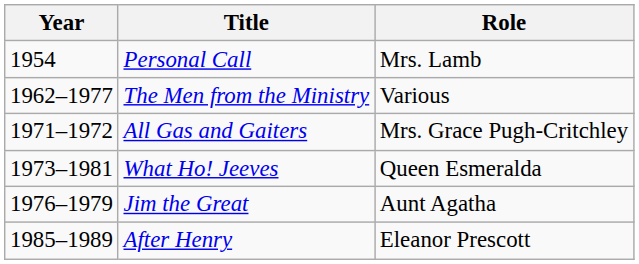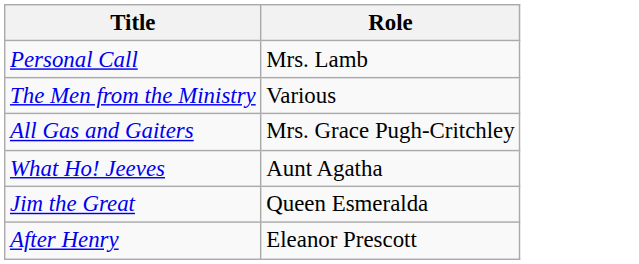 <table class="wikitable">
 <tr>
-<th>Year</th>
 <th>Title</th>
 <th>Role</th>
 </tr>
 <tr>
-<td>1954</td>
 <td><em><a href='#'>Personal Call</a></em></td>
 <td>Mrs. Lamb</td>
 </tr>
 <tr>
-<td>1962–1977</td>
 <td><em><a href='#'>The Men from the Ministry</a></em></td>
 <td>Various</td>
 </tr>
 <tr>
-<td>1971–1972</td>
 <td><em><a href='#'>All Gas and Gaiters</a></em></td>
 <td>Mrs. Grace Pugh-Critchley</td>
 </tr>
 <tr>
-<td>1973–1981</td>
 <td><em><a href='#'>What Ho! Jeeves</a></em></td>
+<td>Aunt Agatha</td>
+</tr>
+<tr>
+<td><em><a href='#'>Jim the Great</a></em></td>
 <td>Queen Esmeralda</td>
 </tr>
 <tr>
-<td>1976–1979</td>
-<td><em><a href='#'>Jim the Great</a></em></td>
-<td>Aunt Agatha</td>
-</tr>
-<tr>
-<td>1985–1989</td>
 <td><em><a href='#'>After Henry</a></em></td>
 <td>Eleanor Prescott</td>
 </tr>
 </table>
